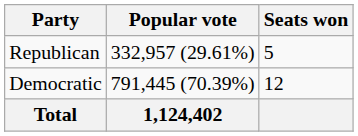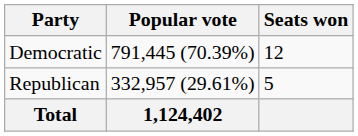 <table class="wikitable">
 <tr>
 <th>Party</th>
 <th>Popular vote</th>
 <th>Seats won</th>
 </tr>
 <tr>
+<td>Democratic</td>
+<td>791,445 (70.39%)</td>
+<td>12</td>
+</tr>
+<tr>
 <td>Republican</td>
 <td>332,957 (29.61%)</td>
 <td>5</td>
-</tr>
-<tr>
-<td>Democratic</td>
-<td>791,445 (70.39%)</td>
-<td>12</td>
 </tr>
 <tr>
 <th>Total</th>
 <th>1,124,402</th>
 <th></th>
 </tr>
 </table>
